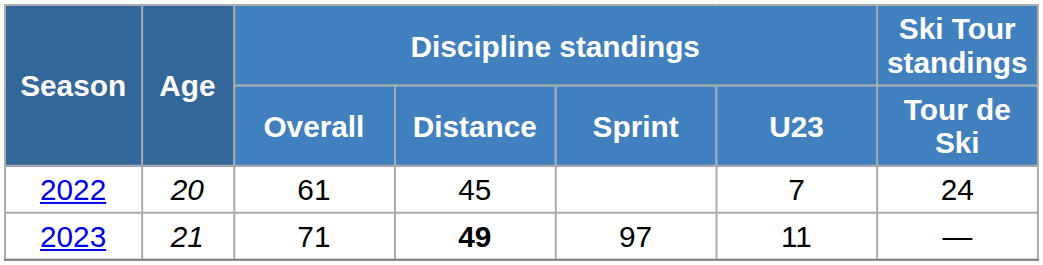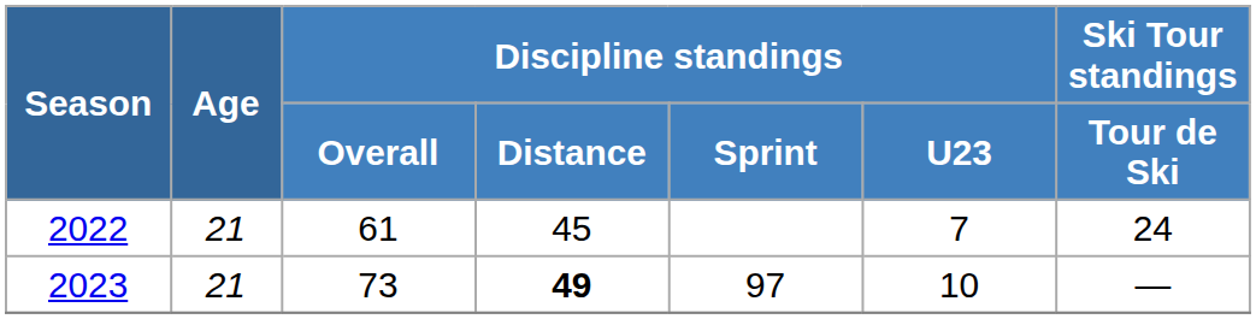 <table class="wikitable" style="font-size:95%; text-align:center; border:grey solid 1px; border-collapse:collapse; background:#ffffff;">
 <tr>
 <th style="background-color:#369; color:white; width:60px;" rowspan="2"> Season </th>
 <th style="background-color:#369; color:white; width:40px;" rowspan="2"> Age </th>
 <th style="background-color:#4180be; color:white;" colspan="4">Discipline standings</th>
 <th style="background-color:#4180be; color:white;" colspan="1">Ski Tour standings</th>
 </tr>
 <tr>
 <th style="background-color:#4180be; color:white; width:75px;">Overall</th>
 <th style="background-color:#4180be; color:white; width:75px;">Distance</th>
 <th style="background-color:#4180be; color:white; width:75px;">Sprint</th>
 <th style="background-color:#4180be; color:white; width:75px;">U23</th>
 <th style="background-color:#4180be; color:white; width:75px;">Tour de<br>Ski</th>
 </tr>
 <tr>
 <td><a href='#'>2022</a></td>
-<td><em>20</em></td>
+<td><em>21</em></td>
 <td>61</td>
 <td>45</td>
 <td></td>
 <td>7</td>
 <td>24</td>
 </tr>
 <tr>
 <td><a href='#'>2023</a></td>
 <td><em>21</em></td>
-<td>71</td>
+<td>73</td>
 <td><strong>49</strong></td>
 <td>97</td>
-<td>11</td>
+<td>10</td>
 <td>—</td>
 </tr>
 <tr>
 </tr>
 </table>
